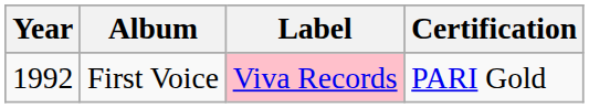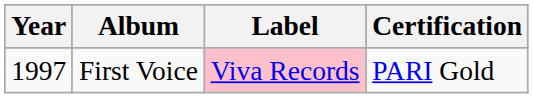 <table class="wikitable">
 <tr>
 <th>Year</th>
 <th>Album</th>
 <th>Label</th>
 <th>Certification</th>
 </tr>
 <tr>
-<td>1992</td>
+<td>1997</td>
 <td>First Voice</td>
 <td style="background: pink;"><a href='#'>Viva Records</a></td>
 <td><a href='#'>PARI</a> Gold</td>
 </tr>
 </table>
